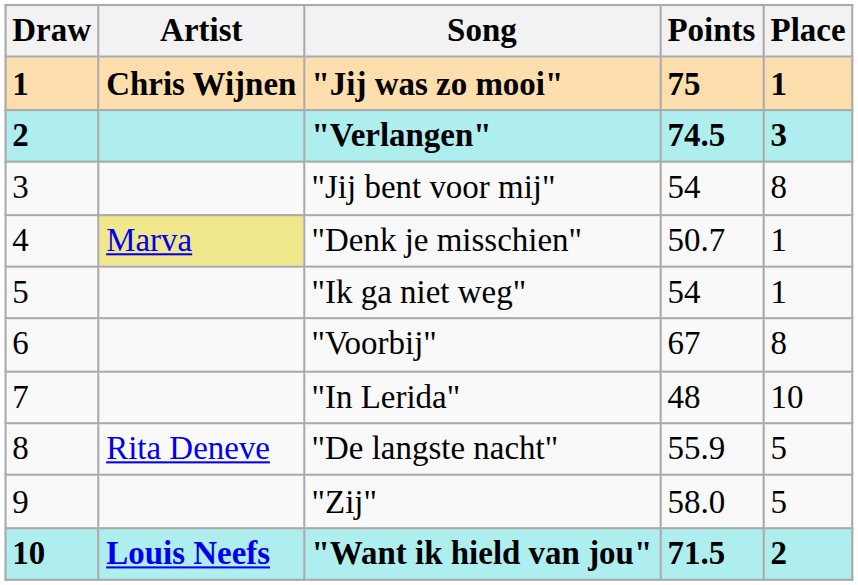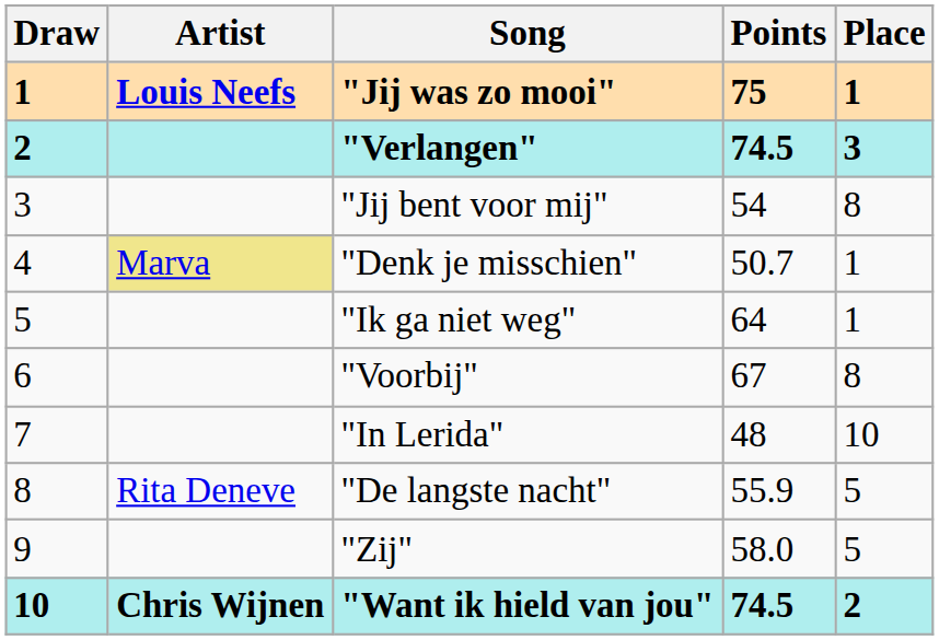 <table class="sortable wikitable" style="margin: 1em auto 1em auto">
 <tr>
 <th>Draw</th>
 <th>Artist</th>
 <th>Song</th>
 <th>Points</th>
 <th>Place</th>
 </tr>
 <tr style="background:navajowhite;font-weight:bold;">
 <td>1</td>
-<td>Chris Wijnen</td>
+<td><a href='#'>Louis Neefs</a></td>
 <td>"Jij was zo mooi"</td>
 <td>75</td>
 <td>1</td>
 </tr>
 <tr style="background:paleturquoise;font-weight:bold;">
 <td>2</td>
 <td></td>
 <td>"Verlangen"</td>
 <td>74.5</td>
 <td>3</td>
 </tr>
 <tr>
 <td>3</td>
 <td></td>
 <td>"Jij bent voor mij"</td>
 <td>54</td>
 <td>8</td>
 </tr>
 <tr>
 <td>4</td>
 <td style="background: khaki;"><a href='#'>Marva</a></td>
 <td>"Denk je misschien"</td>
 <td>50.7</td>
 <td>1</td>
 </tr>
 <tr>
 <td>5</td>
 <td></td>
 <td>"Ik ga niet weg"</td>
-<td>54</td>
+<td>64</td>
 <td>1</td>
 </tr>
 <tr>
 <td>6</td>
 <td></td>
 <td>"Voorbij"</td>
 <td>67</td>
 <td>8</td>
 </tr>
 <tr>
 <td>7</td>
 <td></td>
 <td>"In Lerida"</td>
 <td>48</td>
 <td>10</td>
 </tr>
 <tr>
 <td>8</td>
 <td><a href='#'>Rita Deneve</a></td>
 <td>"De langste nacht"</td>
 <td>55.9</td>
 <td>5</td>
 </tr>
 <tr>
 <td>9</td>
 <td></td>
 <td>"Zij"</td>
 <td>58.0</td>
 <td>5</td>
 </tr>
 <tr style="background:paleturquoise;font-weight:bold;">
 <td>10</td>
-<td><a href='#'>Louis Neefs</a></td>
+<td>Chris Wijnen</td>
 <td>"Want ik hield van jou"</td>
-<td>71.5</td>
+<td>74.5</td>
 <td>2</td>
 </tr>
 </table>
